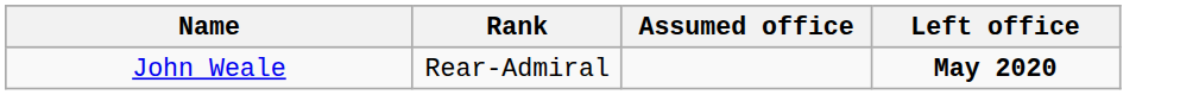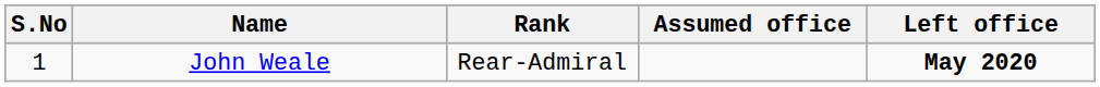 <table class="wikitable sortable" style="text-align:center">
 <tr style="background:#cccccc">
+<th scope="col" style="width: 10px;">S.No</th>
 <th scope="col" style="width: 200px;">Name</th>
 <th scope="col" style="width: 100px;">Rank</th>
 <th scope="col" style="width: 120px;">Assumed office</th>
 <th scope="col" style="width: 120px;">Left office</th>
 </tr>
 <tr>
+<td>1</td>
 <td><a href='#'>John Weale</a></td>
 <td>Rear-Admiral</td>
 <td></td>
 <td><strong>May 2020</strong></td>
 </tr>
 </table>
